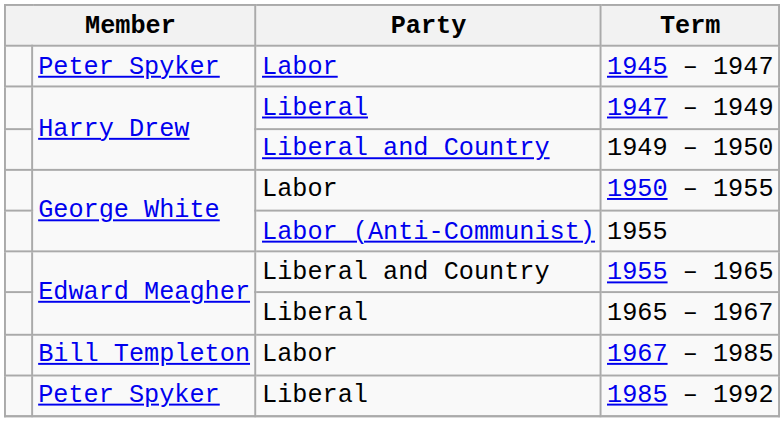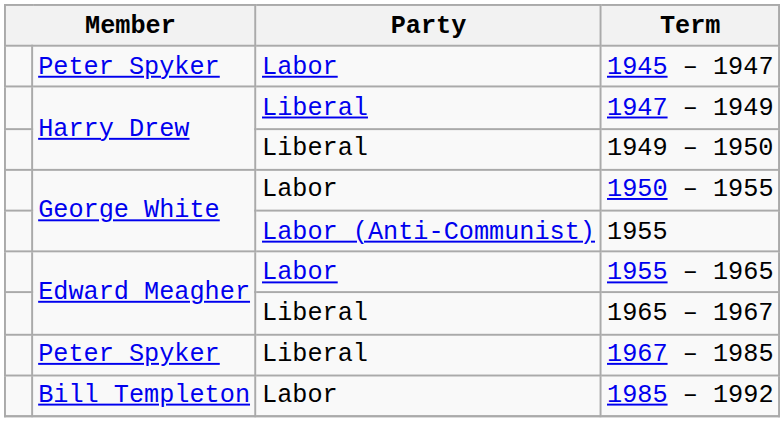 <table class="wikitable">
 <tr>
 <th colspan="2">Member</th>
 <th>Party</th>
 <th>Term</th>
 </tr>
 <tr>
 <td> </td>
 <td><a href='#'>Peter Spyker</a></td>
 <td><a href='#'>Labor</a></td>
 <td><a href='#'>1945</a> – 1947</td>
 </tr>
 <tr>
 <td> </td>
 <td rowspan="2"><a href='#'>Harry Drew</a></td>
 <td><a href='#'>Liberal</a></td>
 <td><a href='#'>1947</a> – 1949</td>
 </tr>
 <tr>
 <td> </td>
-<td><a href='#'>Liberal and Country</a></td>
+<td>Liberal</td>
 <td>1949 – 1950</td>
 </tr>
 <tr>
 <td> </td>
 <td rowspan=2><a href='#'>George White</a></td>
 <td>Labor</td>
 <td><a href='#'>1950</a> – 1955</td>
 </tr>
 <tr>
 <td> </td>
 <td><a href='#'>Labor (Anti-Communist)</a></td>
 <td>1955</td>
 </tr>
 <tr>
 <td> </td>
 <td rowspan="2"><a href='#'>Edward Meagher</a></td>
-<td>Liberal and Country</td>
+<td><a href='#'>Labor</a></td>
 <td><a href='#'>1955</a> – 1965</td>
 </tr>
 <tr>
 <td> </td>
 <td>Liberal</td>
 <td>1965 – 1967</td>
 </tr>
 <tr>
 <td> </td>
-<td><a href='#'>Bill Templeton</a></td>
-<td>Labor</td>
+<td><a href='#'>Peter Spyker</a></td>
+<td>Liberal</td>
 <td><a href='#'>1967</a> – 1985</td>
 </tr>
 <tr>
 <td> </td>
-<td><a href='#'>Peter Spyker</a></td>
-<td>Liberal</td>
+<td><a href='#'>Bill Templeton</a></td>
+<td>Labor</td>
 <td><a href='#'>1985</a> – 1992</td>
 </tr>
 <tr>
 </tr>
 </table>
